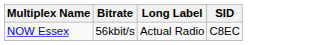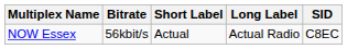 <table class="wikitable">
 <tr>
 <th>Multiplex Name</th>
 <th>Bitrate</th>
+<th>Short Label</th>
 <th>Long Label</th>
 <th>SID</th>
 </tr>
 <tr>
 <td><a href='#'>NOW Essex</a></td>
 <td>56kbit/s</td>
+<td>Actual</td>
 <td>Actual Radio</td>
 <td>C8EC</td>
 </tr>
 </table>
